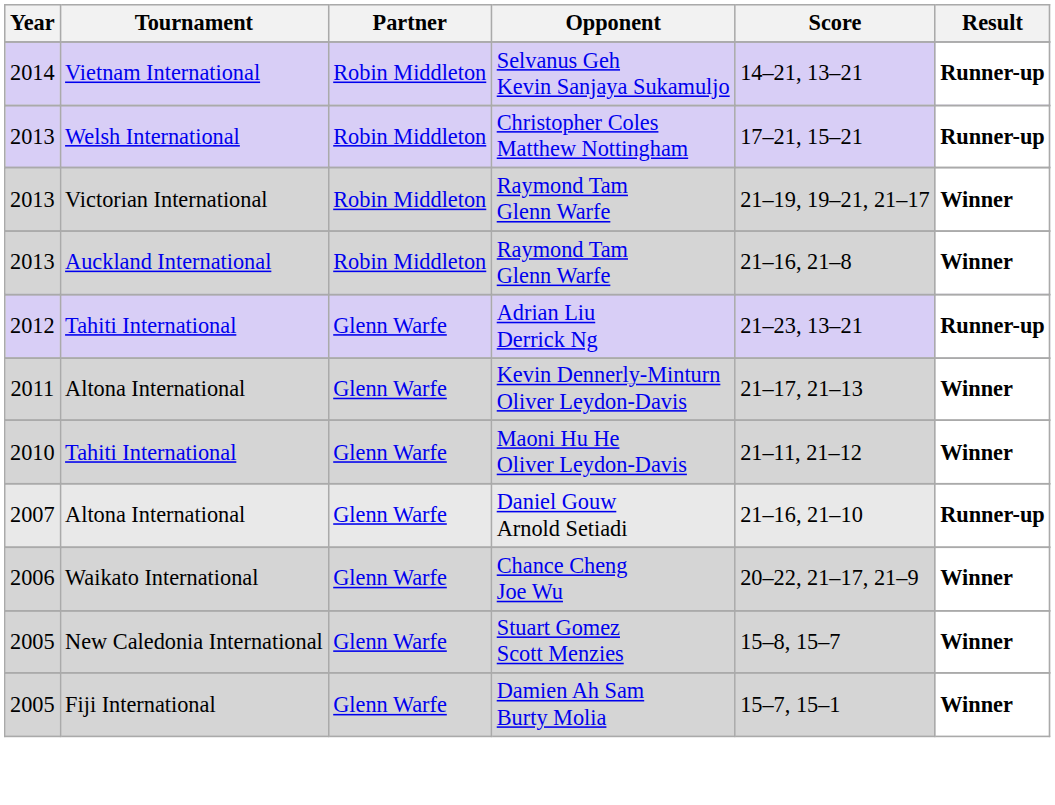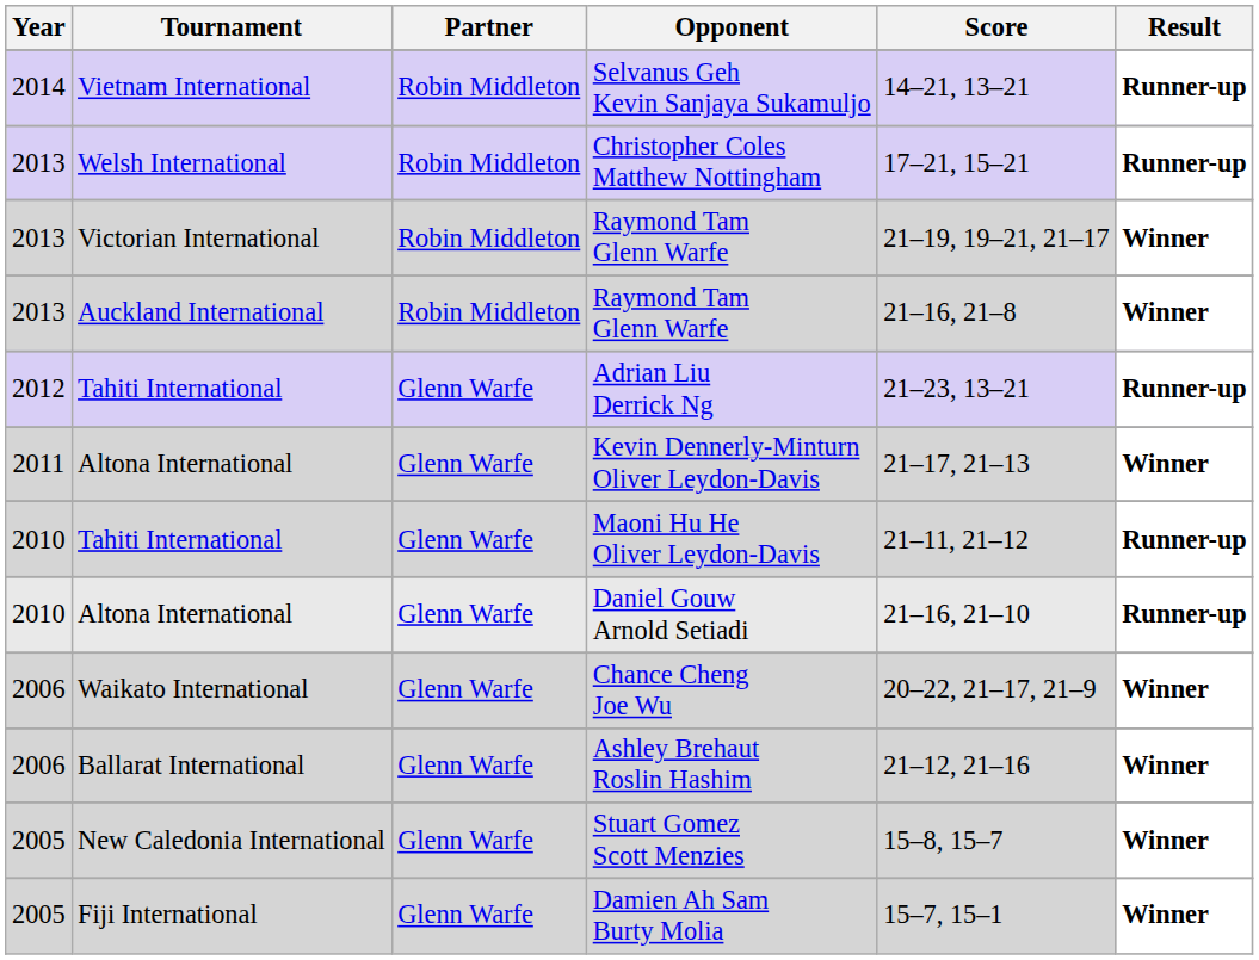 <table class="sortable wikitable" style="font-size: 90%;">
 <tr>
 <th>Year</th>
 <th>Tournament</th>
 <th>Partner</th>
 <th>Opponent</th>
 <th>Score</th>
 <th>Result</th>
 </tr>
 <tr>
 </tr>
 <tr style="background:#D8CEF6">
 <td align="center">2014</td>
 <td align="left"><a href='#'>Vietnam International</a></td>
 <td align="left"> <a href='#'>Robin Middleton</a></td>
 <td align="left"> <a href='#'>Selvanus Geh</a><br> <a href='#'>Kevin Sanjaya Sukamuljo</a></td>
 <td align="left">14–21, 13–21</td>
 <td style="text-align:left; background:white"> <strong>Runner-up</strong></td>
 </tr>
 <tr>
 </tr>
 <tr style="background:#D8CEF6">
 <td align="center">2013</td>
 <td align="left"><a href='#'>Welsh International</a></td>
 <td align="left"> <a href='#'>Robin Middleton</a></td>
 <td align="left"> <a href='#'>Christopher Coles</a><br> <a href='#'>Matthew Nottingham</a></td>
 <td align="left">17–21, 15–21</td>
 <td style="text-align:left; background:white"> <strong>Runner-up</strong></td>
 </tr>
 <tr>
 </tr>
 <tr style="background:#D5D5D5">
 <td align="center">2013</td>
 <td align="left">Victorian International</td>
 <td align="left"> <a href='#'>Robin Middleton</a></td>
 <td align="left"> <a href='#'>Raymond Tam</a><br> <a href='#'>Glenn Warfe</a></td>
 <td align="left">21–19, 19–21, 21–17</td>
 <td style="text-align:left; background:white"> <strong>Winner</strong></td>
 </tr>
 <tr>
 </tr>
 <tr style="background:#D5D5D5">
 <td align="center">2013</td>
 <td align="left"><a href='#'>Auckland International</a></td>
 <td align="left"> <a href='#'>Robin Middleton</a></td>
 <td align="left"> <a href='#'>Raymond Tam</a><br> <a href='#'>Glenn Warfe</a></td>
 <td align="left">21–16, 21–8</td>
 <td style="text-align:left; background:white"> <strong>Winner</strong></td>
 </tr>
 <tr>
 </tr>
 <tr style="background:#D8CEF6">
 <td align="center">2012</td>
 <td align="left"><a href='#'>Tahiti International</a></td>
 <td align="left"> <a href='#'>Glenn Warfe</a></td>
 <td align="left"> <a href='#'>Adrian Liu</a><br> <a href='#'>Derrick Ng</a></td>
 <td align="left">21–23, 13–21</td>
 <td style="text-align:left; background:white"> <strong>Runner-up</strong></td>
 </tr>
 <tr>
 </tr>
 <tr style="background:#D5D5D5">
 <td align="center">2011</td>
 <td align="left">Altona International</td>
 <td align="left"> <a href='#'>Glenn Warfe</a></td>
 <td align="left"> <a href='#'>Kevin Dennerly-Minturn</a><br> <a href='#'>Oliver Leydon-Davis</a></td>
 <td align="left">21–17, 21–13</td>
 <td style="text-align:left; background:white"> <strong>Winner</strong></td>
 </tr>
 <tr>
 </tr>
 <tr style="background:#D5D5D5">
 <td align="center">2010</td>
 <td align="left"><a href='#'>Tahiti International</a></td>
 <td align="left"> <a href='#'>Glenn Warfe</a></td>
 <td align="left"> <a href='#'>Maoni Hu He</a><br> <a href='#'>Oliver Leydon-Davis</a></td>
 <td align="left">21–11, 21–12</td>
-<td style="text-align:left; background:white"> <strong>Winner</strong></td>
+<td style="text-align:left; background:white"> <strong>Runner-up</strong></td>
 </tr>
 <tr>
 </tr>
 <tr style="background:#E9E9E9">
-<td align="center">2007</td>
+<td align="center">2010</td>
 <td align="left">Altona International</td>
 <td align="left"> <a href='#'>Glenn Warfe</a></td>
 <td align="left"> <a href='#'>Daniel Gouw</a><br> Arnold Setiadi</td>
 <td align="left">21–16, 21–10</td>
 <td style="text-align:left; background:white"> <strong>Runner-up</strong></td>
 </tr>
 <tr>
 </tr>
 <tr style="background:#D5D5D5">
 <td align="center">2006</td>
 <td align="left">Waikato International</td>
 <td align="left"> <a href='#'>Glenn Warfe</a></td>
 <td align="left"> <a href='#'>Chance Cheng</a><br> <a href='#'>Joe Wu</a></td>
 <td align="left">20–22, 21–17, 21–9</td>
 <td style="text-align:left; background:white"> <strong>Winner</strong></td>
 </tr>
 <tr>
+</tr>
+<tr style="background:#D5D5D5">
+<td align="center">2006</td>
+<td align="left">Ballarat International</td>
+<td align="left"> <a href='#'>Glenn Warfe</a></td>
+<td align="left"> <a href='#'>Ashley Brehaut</a><br> <a href='#'>Roslin Hashim</a></td>
+<td align="left">21–12, 21–16</td>
+<td style="text-align:left; background:white"> <strong>Winner</strong></td>
 </tr>
 <tr>
 </tr>
 <tr style="background:#D5D5D5">
 <td align="center">2005</td>
 <td align="left">New Caledonia International</td>
 <td align="left"> <a href='#'>Glenn Warfe</a></td>
 <td align="left"> <a href='#'>Stuart Gomez</a><br> <a href='#'>Scott Menzies</a></td>
 <td align="left">15–8, 15–7</td>
 <td style="text-align:left; background:white"> <strong>Winner</strong></td>
 </tr>
 <tr>
 </tr>
 <tr style="background:#D5D5D5">
 <td align="center">2005</td>
 <td align="left">Fiji International</td>
 <td align="left"> <a href='#'>Glenn Warfe</a></td>
 <td align="left"> <a href='#'>Damien Ah Sam</a><br> <a href='#'>Burty Molia</a></td>
 <td align="left">15–7, 15–1</td>
 <td style="text-align:left; background:white"> <strong>Winner</strong></td>
 </tr>
 </table>
